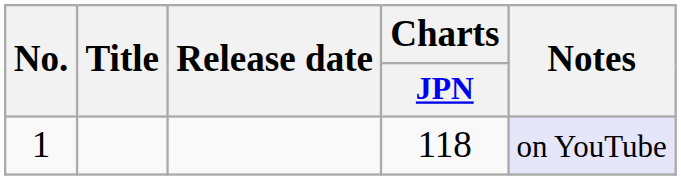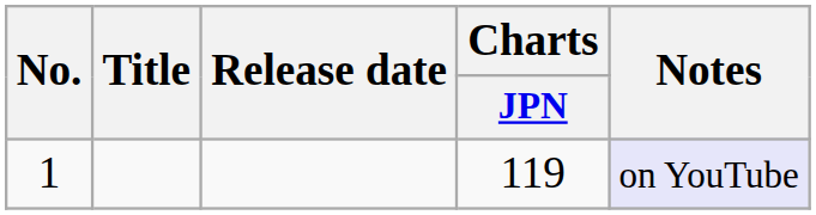 <table class="wikitable">
 <tr>
 <th rowspan="2">No.</th>
 <th rowspan="2">Title</th>
 <th rowspan="2">Release date</th>
 <th>Charts</th>
 <th rowspan="2">Notes</th>
 </tr>
 <tr style="width:3em;font-size:85%;">
 <th><a href='#'>JPN</a><br></th>
 </tr>
 <tr>
 <td align="center">1</td>
 <td></td>
 <td></td>
-<td align="center">118</td>
+<td align="center">119</td>
 <td style="background: lavender;"><small> on YouTube</small></td>
 </tr>
 </table>
